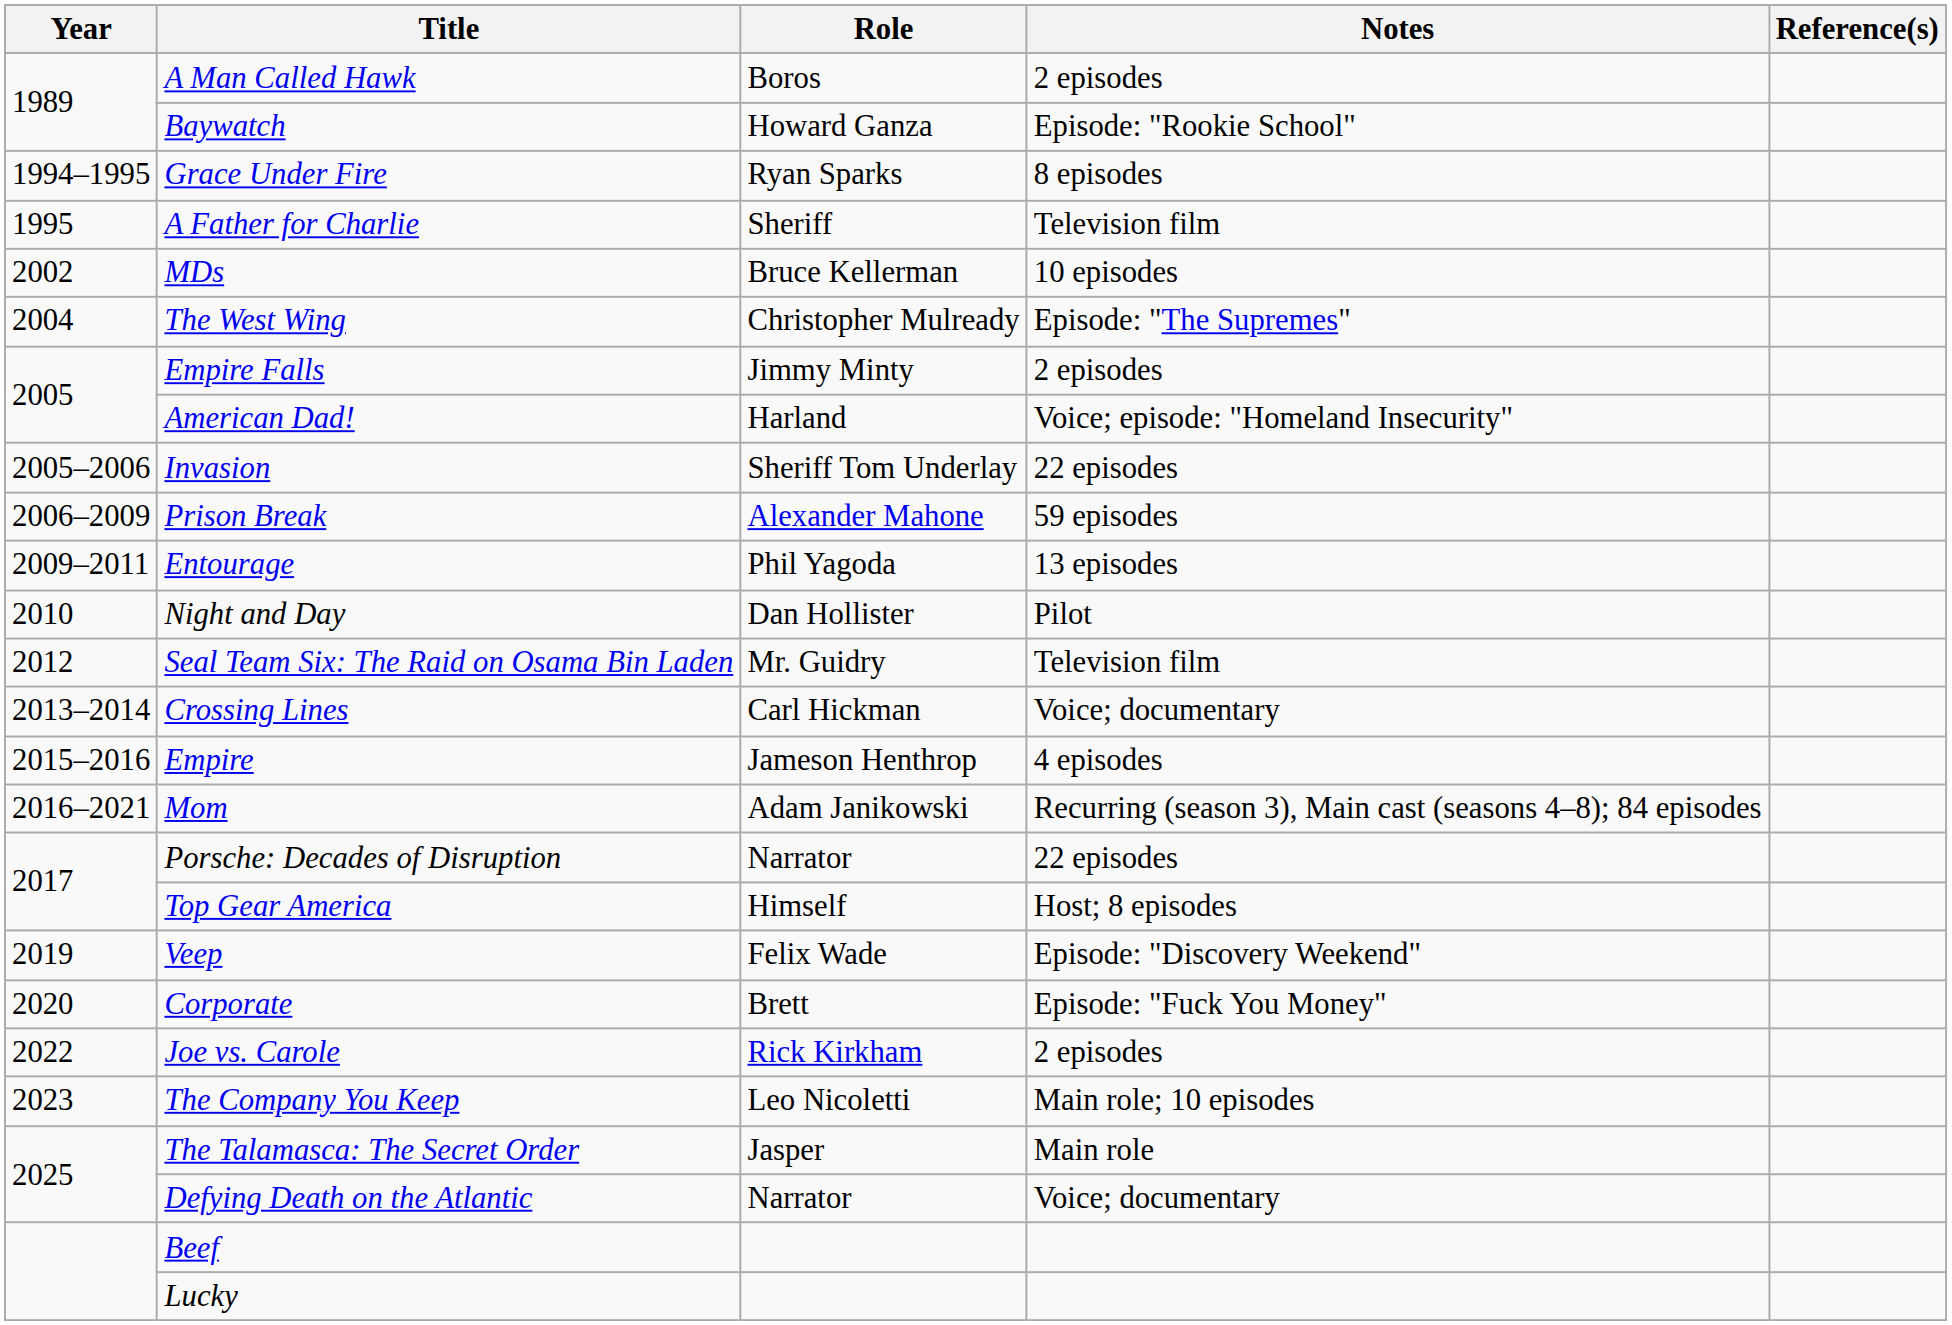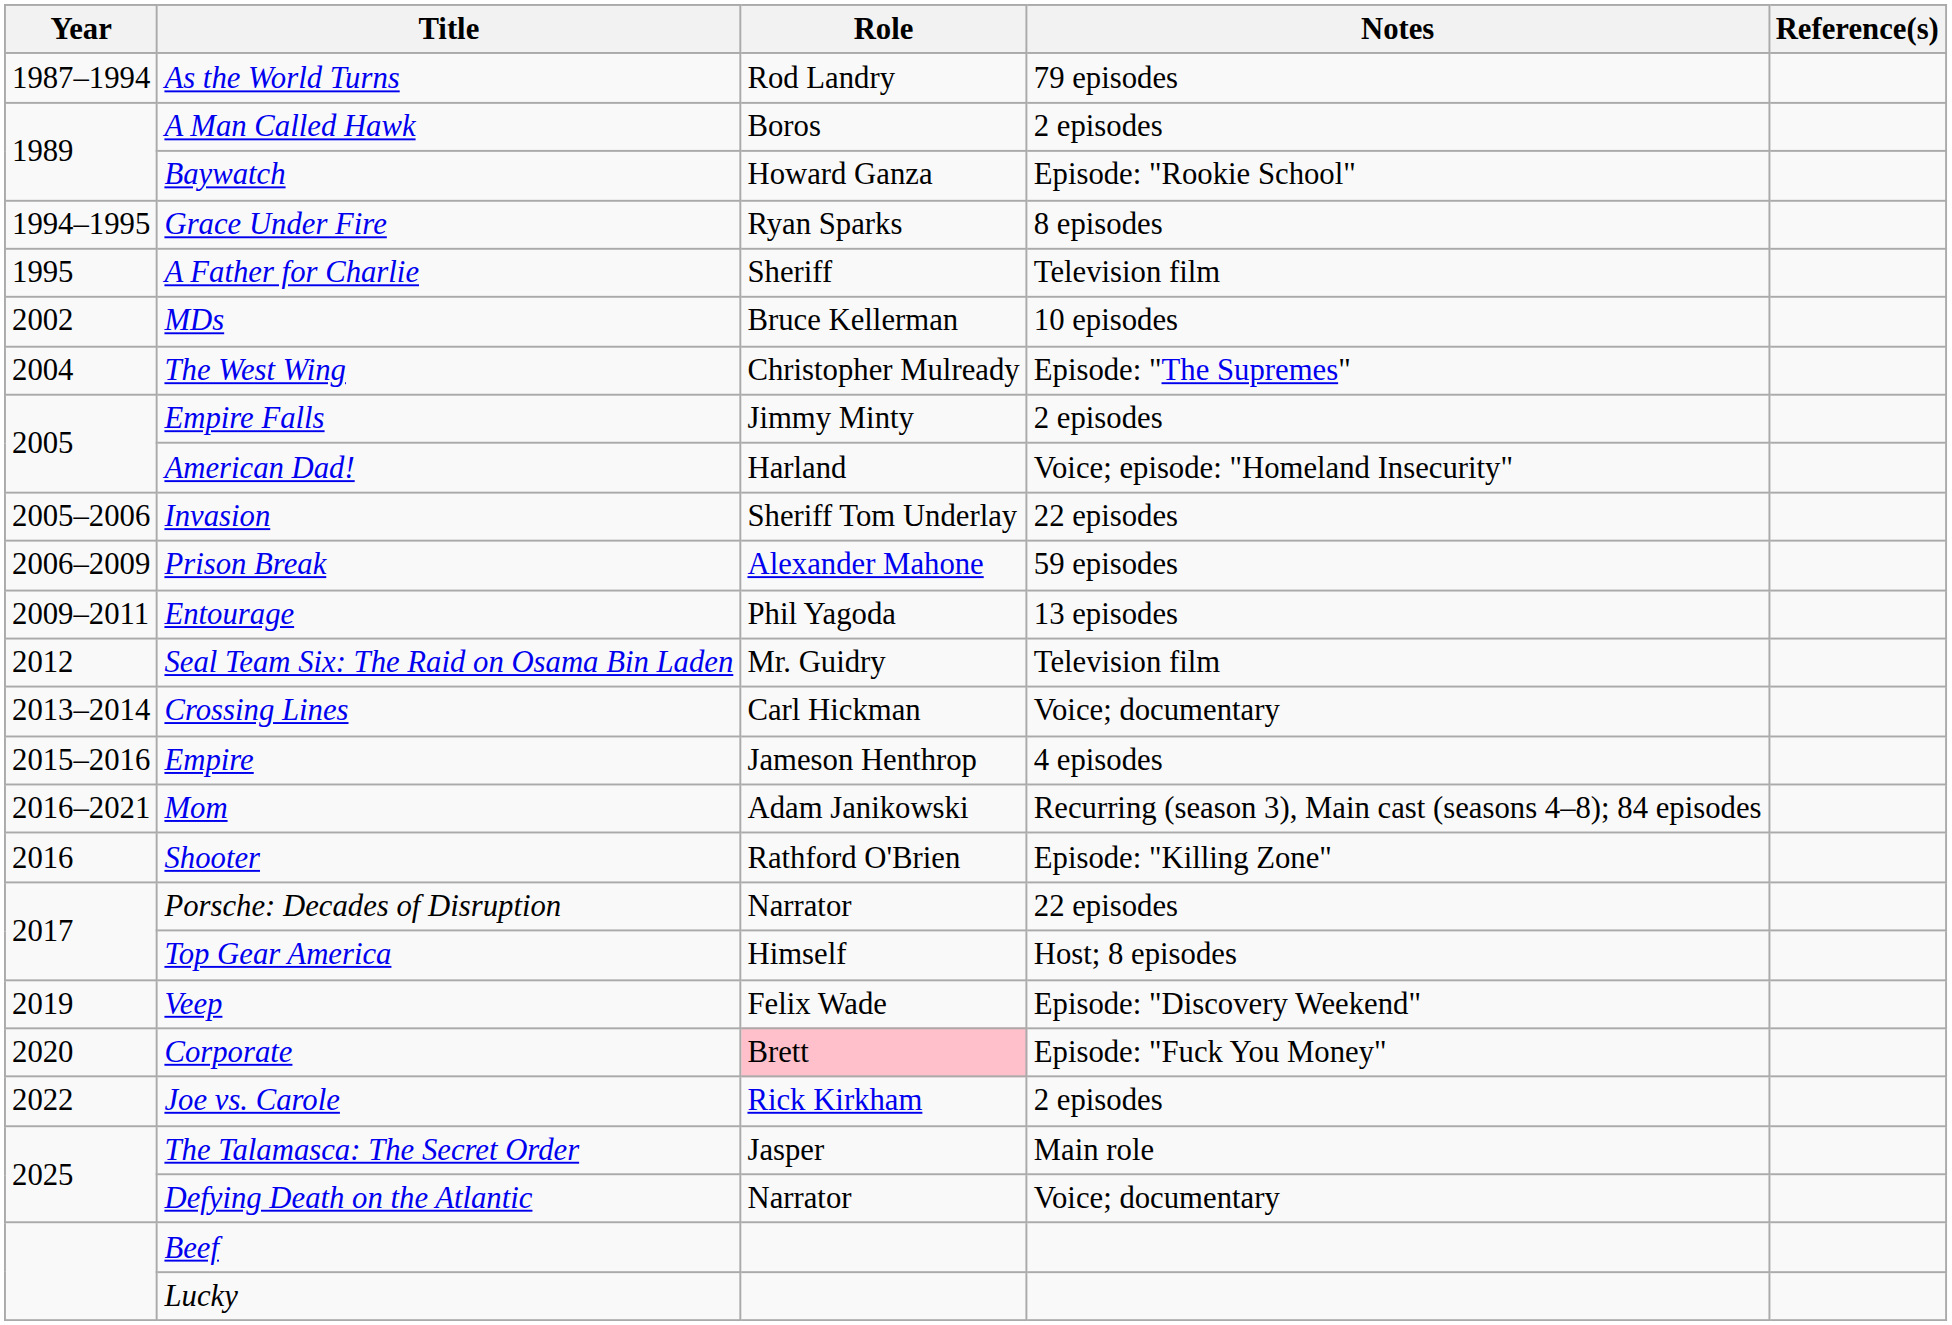 <table class="wikitable sortable">
 <tr>
 <th scope="col">Year</th>
 <th scope="col">Title</th>
 <th scope="col">Role</th>
 <th scope="col" class="unsortable">Notes</th>
 <th scope="col" class="unsortable">Reference(s)</th>
+</tr>
+<tr>
+<td>1987–1994</td>
+<td><em><a href='#'>As the World Turns</a></em></td>
+<td>Rod Landry</td>
+<td>79 episodes</td>
+<td></td>
 </tr>
 <tr>
 <td rowspan="2">1989</td>
 <td><em><a href='#'>A Man Called Hawk</a></em></td>
 <td>Boros</td>
 <td>2 episodes</td>
 <td></td>
 </tr>
 <tr>
 <td><em><a href='#'>Baywatch</a></em></td>
 <td>Howard Ganza</td>
 <td>Episode: "Rookie School"</td>
 <td></td>
 </tr>
 <tr>
 <td>1994–1995</td>
 <td><em><a href='#'>Grace Under Fire</a></em></td>
 <td>Ryan Sparks</td>
 <td>8 episodes</td>
 <td></td>
 </tr>
 <tr>
 <td>1995</td>
 <td><em><a href='#'>A Father for Charlie</a></em></td>
 <td>Sheriff</td>
 <td>Television film</td>
 <td></td>
 </tr>
 <tr>
 <td>2002</td>
 <td><em><a href='#'>MDs</a></em></td>
 <td>Bruce Kellerman</td>
 <td>10 episodes</td>
 <td></td>
 </tr>
 <tr>
 <td>2004</td>
 <td><em><a href='#'>The West Wing</a></em></td>
 <td>Christopher Mulready</td>
 <td>Episode: "<a href='#'>The Supremes</a>"</td>
 <td></td>
 </tr>
 <tr>
 <td rowspan="2">2005</td>
 <td><em><a href='#'>Empire Falls</a></em></td>
 <td>Jimmy Minty</td>
 <td>2 episodes</td>
 <td></td>
 </tr>
 <tr>
 <td><em><a href='#'>American Dad!</a></em></td>
 <td>Harland</td>
 <td>Voice; episode: "Homeland Insecurity"</td>
 <td></td>
 </tr>
 <tr>
 <td>2005–2006</td>
 <td><em><a href='#'>Invasion</a></em></td>
 <td>Sheriff Tom Underlay</td>
 <td>22 episodes</td>
 <td></td>
 </tr>
 <tr>
 <td>2006–2009</td>
 <td><em><a href='#'>Prison Break</a></em></td>
 <td><a href='#'>Alexander Mahone</a></td>
 <td>59 episodes</td>
 <td></td>
 </tr>
 <tr>
 <td>2009–2011</td>
 <td><em><a href='#'>Entourage</a></em></td>
 <td>Phil Yagoda</td>
 <td>13 episodes</td>
 <td></td>
 </tr>
 <tr>
-<td>2010</td>
-<td><em>Night and Day</em></td>
-<td>Dan Hollister</td>
-<td>Pilot</td>
-<td></td>
-</tr>
-<tr>
 <td>2012</td>
 <td><em><a href='#'>Seal Team Six: The Raid on Osama Bin Laden</a></em></td>
 <td>Mr. Guidry</td>
 <td>Television film</td>
 <td></td>
 </tr>
 <tr>
 <td>2013–2014</td>
 <td><em><a href='#'>Crossing Lines</a></em></td>
 <td>Carl Hickman</td>
 <td>Voice; documentary</td>
 <td></td>
 </tr>
 <tr>
 <td>2015–2016</td>
 <td><em><a href='#'>Empire</a></em></td>
 <td>Jameson Henthrop</td>
 <td>4 episodes</td>
 <td></td>
 </tr>
 <tr>
 <td>2016–2021</td>
 <td><em><a href='#'>Mom</a></em></td>
 <td>Adam Janikowski</td>
 <td>Recurring (season 3), Main cast (seasons 4–8); 84 episodes</td>
 <td></td>
 </tr>
 <tr>
+<td>2016</td>
+<td><em><a href='#'>Shooter</a></em></td>
+<td>Rathford O'Brien</td>
+<td>Episode: "Killing Zone"</td>
+<td></td>
+</tr>
+<tr>
 <td rowspan="2">2017</td>
 <td><em>Porsche: Decades of Disruption</em></td>
 <td>Narrator</td>
 <td>22 episodes</td>
 <td></td>
 </tr>
 <tr>
 <td><em><a href='#'>Top Gear America</a></em></td>
 <td>Himself</td>
 <td>Host; 8 episodes</td>
 <td></td>
 </tr>
 <tr>
 <td>2019</td>
 <td><em><a href='#'>Veep</a></em></td>
 <td>Felix Wade</td>
 <td>Episode: "Discovery Weekend"</td>
 <td></td>
 </tr>
 <tr>
 <td>2020</td>
 <td><em><a href='#'>Corporate</a></em></td>
-<td>Brett</td>
+<td style="background: pink;">Brett</td>
 <td>Episode: "Fuck You Money"</td>
 <td></td>
 </tr>
 <tr>
 <td>2022</td>
 <td><em><a href='#'>Joe vs. Carole</a></em></td>
 <td><a href='#'>Rick Kirkham</a></td>
 <td>2 episodes</td>
-<td></td>
-</tr>
-<tr>
-<td>2023</td>
-<td><em><a href='#'>The Company You Keep</a></em></td>
-<td>Leo Nicoletti</td>
-<td>Main role; 10 episodes</td>
 <td></td>
 </tr>
 <tr>
 <td rowspan="2">2025</td>
 <td><em><a href='#'>The Talamasca: The Secret Order</a></em></td>
 <td>Jasper</td>
 <td>Main role</td>
 <td></td>
 </tr>
 <tr>
 <td><em><a href='#'>Defying Death on the Atlantic</a></em></td>
 <td>Narrator</td>
 <td>Voice; documentary</td>
 <td></td>
 </tr>
 <tr>
 <td rowspan="2"></td>
 <td><em><a href='#'>Beef</a></em></td>
 <td></td>
 <td></td>
 <td></td>
 </tr>
 <tr>
 <td><em>Lucky</em></td>
 <td></td>
 <td></td>
 <td></td>
 </tr>
 </table>
